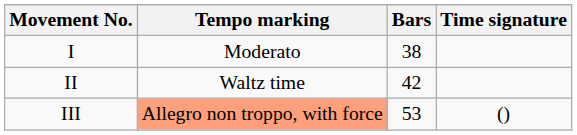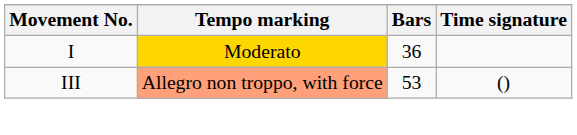 <table class="wikitable">
 <tr>
 </tr>
 <tr>
 <th align="center">Movement No.</th>
 <th align="center">Tempo marking</th>
 <th align="center">Bars</th>
 <th align="center">Time signature</th>
 </tr>
 <tr align=center>
 <td>I</td>
-<td>Moderato</td>
-<td>38</td>
-<td></td>
-</tr>
-<tr align=center>
-<td>II</td>
-<td>Waltz time</td>
-<td>42</td>
+<td style="background: gold;">Moderato</td>
+<td>36</td>
 <td></td>
 </tr>
 <tr align=center>
 <td>III</td>
 <td style="background: lightsalmon;">Allegro non troppo, with force</td>
 <td>53</td>
 <td> ()</td>
 </tr>
 </table>
